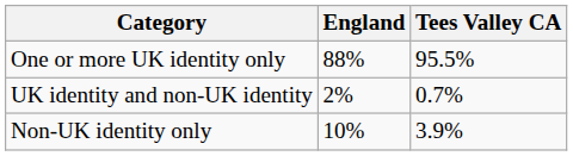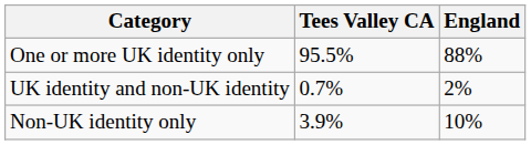 <table class="wikitable sortable">
 <tr>
 <th>Category</th>
+<th>Tees Valley CA</th>
 <th>England</th>
-<th>Tees Valley CA</th>
 </tr>
 <tr>
 <td>One or more UK identity only</td>
+<td>95.5%</td>
 <td>88%</td>
-<td>95.5%</td>
 </tr>
 <tr>
 <td>UK identity and non-UK identity</td>
+<td>0.7%</td>
 <td>2%</td>
-<td>0.7%</td>
 </tr>
 <tr>
 <td>Non-UK identity only</td>
+<td>3.9%</td>
 <td>10%</td>
-<td>3.9%</td>
 </tr>
 </table>
